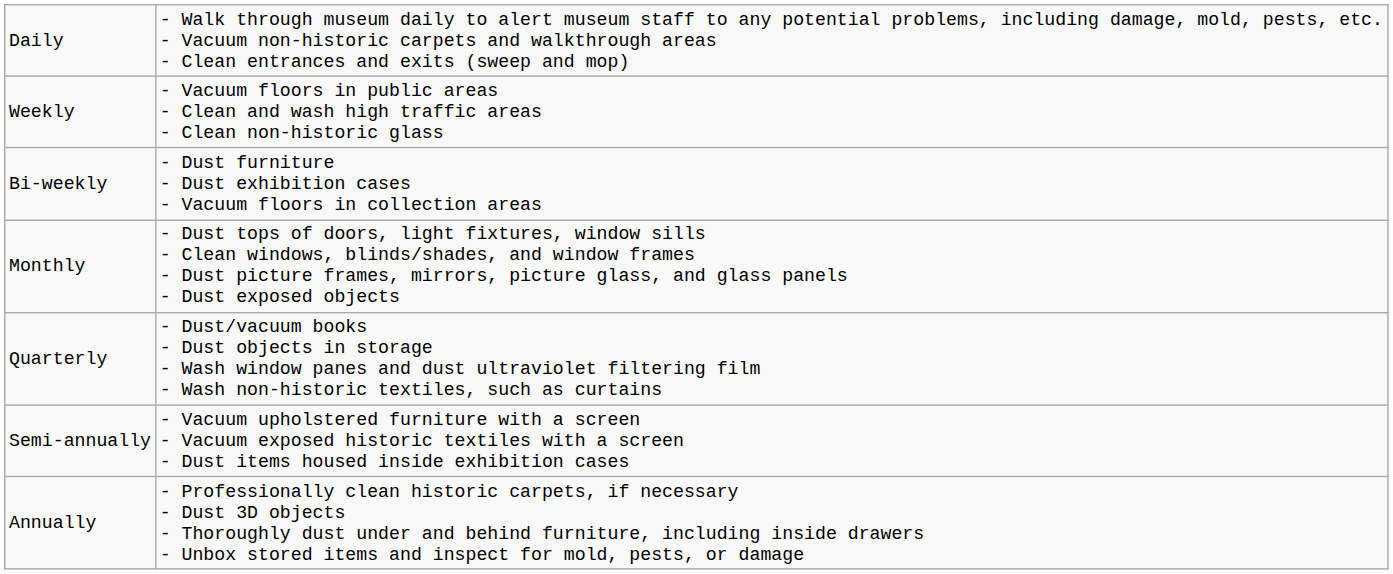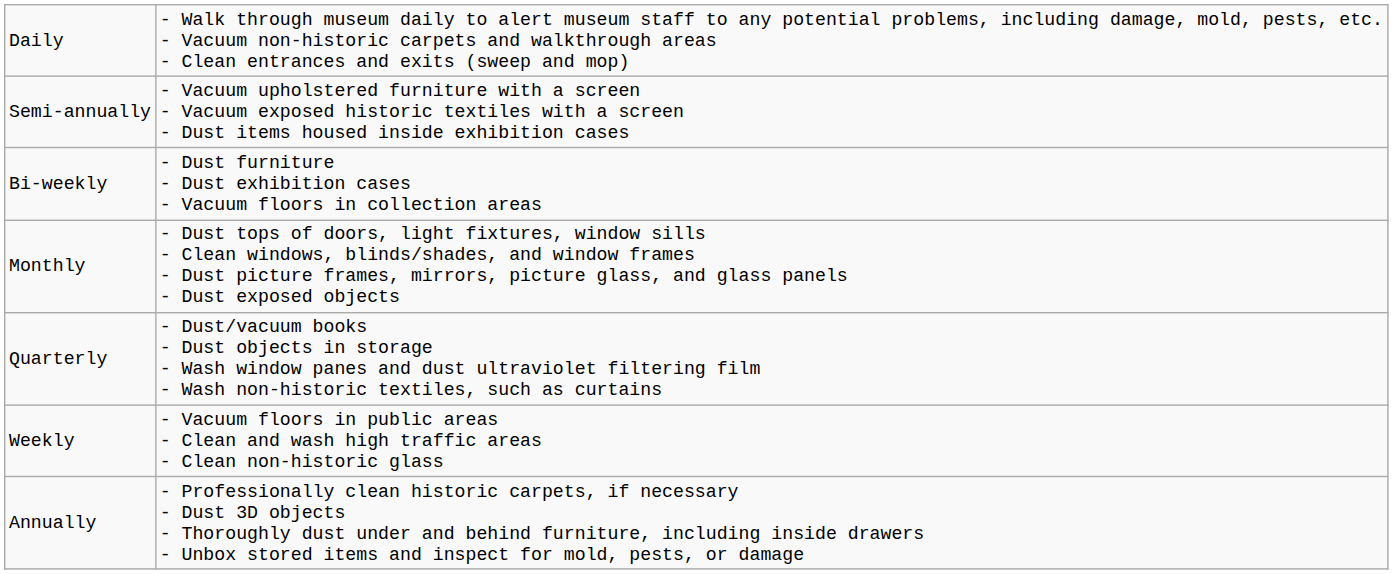 <table class="wikitable">
 <tr>
 <td>Daily</td>
 <td>- Walk through museum daily to alert museum staff to any potential problems, including damage, mold, pests, etc.<br>- Vacuum non-historic carpets and walkthrough areas<br>- Clean entrances and exits (sweep and mop)</td>
 </tr>
 <tr>
-<td>Weekly</td>
-<td>- Vacuum floors in public areas<br>- Clean and wash high traffic areas<br>- Clean non-historic glass</td>
+<td>Semi-annually</td>
+<td>- Vacuum upholstered furniture with a screen<br>- Vacuum exposed historic textiles with a screen<br>- Dust items housed inside exhibition cases</td>
 </tr>
 <tr>
 <td>Bi-weekly</td>
 <td>- Dust furniture<br>- Dust exhibition cases<br>- Vacuum floors in collection areas</td>
 </tr>
 <tr>
 <td>Monthly</td>
 <td>- Dust tops of doors, light fixtures, window sills<br>- Clean windows, blinds/shades, and window frames<br>- Dust picture frames, mirrors, picture glass, and glass panels<br>- Dust exposed objects</td>
 </tr>
 <tr>
 <td>Quarterly</td>
 <td>- Dust/vacuum books<br>- Dust objects in storage<br>- Wash window panes and dust ultraviolet filtering film<br>- Wash non-historic textiles, such as curtains</td>
 </tr>
 <tr>
-<td>Semi-annually</td>
-<td>- Vacuum upholstered furniture with a screen<br>- Vacuum exposed historic textiles with a screen<br>- Dust items housed inside exhibition cases</td>
+<td>Weekly</td>
+<td>- Vacuum floors in public areas<br>- Clean and wash high traffic areas<br>- Clean non-historic glass</td>
 </tr>
 <tr>
 <td>Annually</td>
 <td>- Professionally clean historic carpets, if necessary<br>- Dust 3D objects<br>- Thoroughly dust under and behind furniture, including inside drawers<br>- Unbox stored items and inspect for mold, pests, or damage</td>
 </tr>
 </table>
